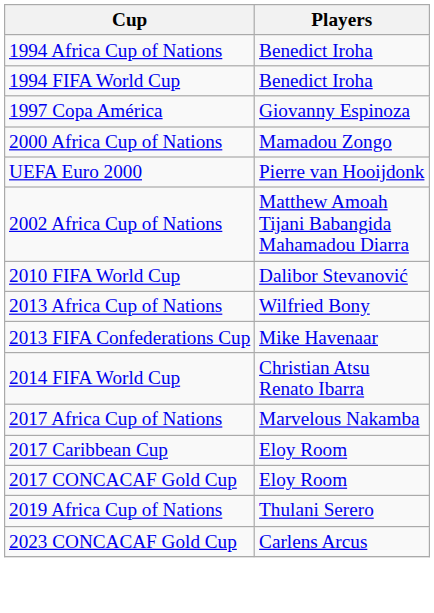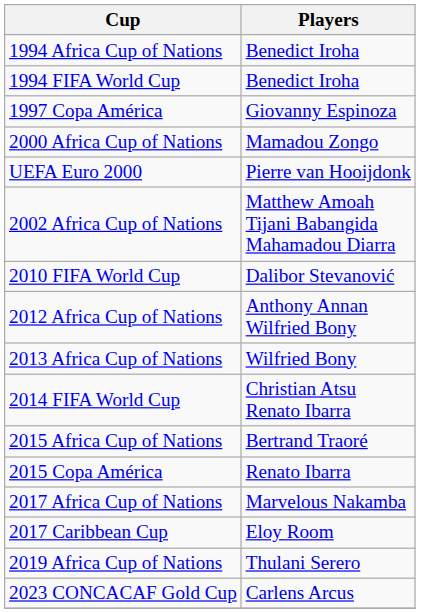 <table class="wikitable" style="text-align: left">
 <tr style="text-align: center">
 <th>Cup</th>
 <th>Players</th>
 </tr>
 <tr>
 <td align="left"> <a href='#'>1994 Africa Cup of Nations</a></td>
 <td> <a href='#'>Benedict Iroha</a></td>
 </tr>
 <tr>
 <td align="left"> <a href='#'>1994 FIFA World Cup</a></td>
 <td> <a href='#'>Benedict Iroha</a></td>
 </tr>
 <tr>
 <td align="left"> <a href='#'>1997 Copa América</a></td>
 <td> <a href='#'>Giovanny Espinoza</a></td>
 </tr>
 <tr>
 <td align="left"> <a href='#'>2000 Africa Cup of Nations</a></td>
 <td> <a href='#'>Mamadou Zongo</a></td>
 </tr>
 <tr>
 <td align="left"> <a href='#'>UEFA Euro 2000</a></td>
 <td> <a href='#'>Pierre van Hooijdonk</a></td>
 </tr>
 <tr>
 <td align="left"> <a href='#'>2002 Africa Cup of Nations</a></td>
 <td> <a href='#'>Matthew Amoah</a><br> <a href='#'>Tijani Babangida</a><br> <a href='#'>Mahamadou Diarra</a></td>
 </tr>
 <tr>
 <td align="left"> <a href='#'>2010 FIFA World Cup</a></td>
 <td> <a href='#'>Dalibor Stevanović</a></td>
 </tr>
 <tr>
+<td align="left"> <a href='#'>2012 Africa Cup of Nations</a></td>
+<td> <a href='#'>Anthony Annan</a><br> <a href='#'>Wilfried Bony</a></td>
+</tr>
+<tr>
 <td align="left"> <a href='#'>2013 Africa Cup of Nations</a></td>
 <td> <a href='#'>Wilfried Bony</a></td>
 </tr>
 <tr>
-<td align="left"> <a href='#'>2013 FIFA Confederations Cup</a></td>
-<td> <a href='#'>Mike Havenaar</a></td>
+<td align="left"> <a href='#'>2014 FIFA World Cup</a></td>
+<td> <a href='#'>Christian Atsu</a><br> <a href='#'>Renato Ibarra</a></td>
 </tr>
 <tr>
-<td align="left"> <a href='#'>2014 FIFA World Cup</a></td>
-<td> <a href='#'>Christian Atsu</a><br> <a href='#'>Renato Ibarra</a></td>
+<td align="left"> <a href='#'>2015 Africa Cup of Nations</a></td>
+<td> <a href='#'>Bertrand Traoré</a></td>
+</tr>
+<tr>
+<td align="left"> <a href='#'>2015 Copa América</a></td>
+<td> <a href='#'>Renato Ibarra</a></td>
 </tr>
 <tr>
 <td align="left"> <a href='#'>2017 Africa Cup of Nations</a></td>
 <td> <a href='#'>Marvelous Nakamba</a></td>
 </tr>
 <tr>
 <td align="left"> <a href='#'>2017 Caribbean Cup</a></td>
-<td> <a href='#'>Eloy Room</a></td>
-</tr>
-<tr>
-<td align="left"> <a href='#'>2017 CONCACAF Gold Cup</a></td>
 <td> <a href='#'>Eloy Room</a></td>
 </tr>
 <tr>
 <td align="left"> <a href='#'>2019 Africa Cup of Nations</a></td>
 <td> <a href='#'>Thulani Serero</a></td>
 </tr>
 <tr>
 <td align="left"> <a href='#'>2023 CONCACAF Gold Cup</a></td>
 <td> <a href='#'>Carlens Arcus</a></td>
 </tr>
 <tr>
 </tr>
 </table>
